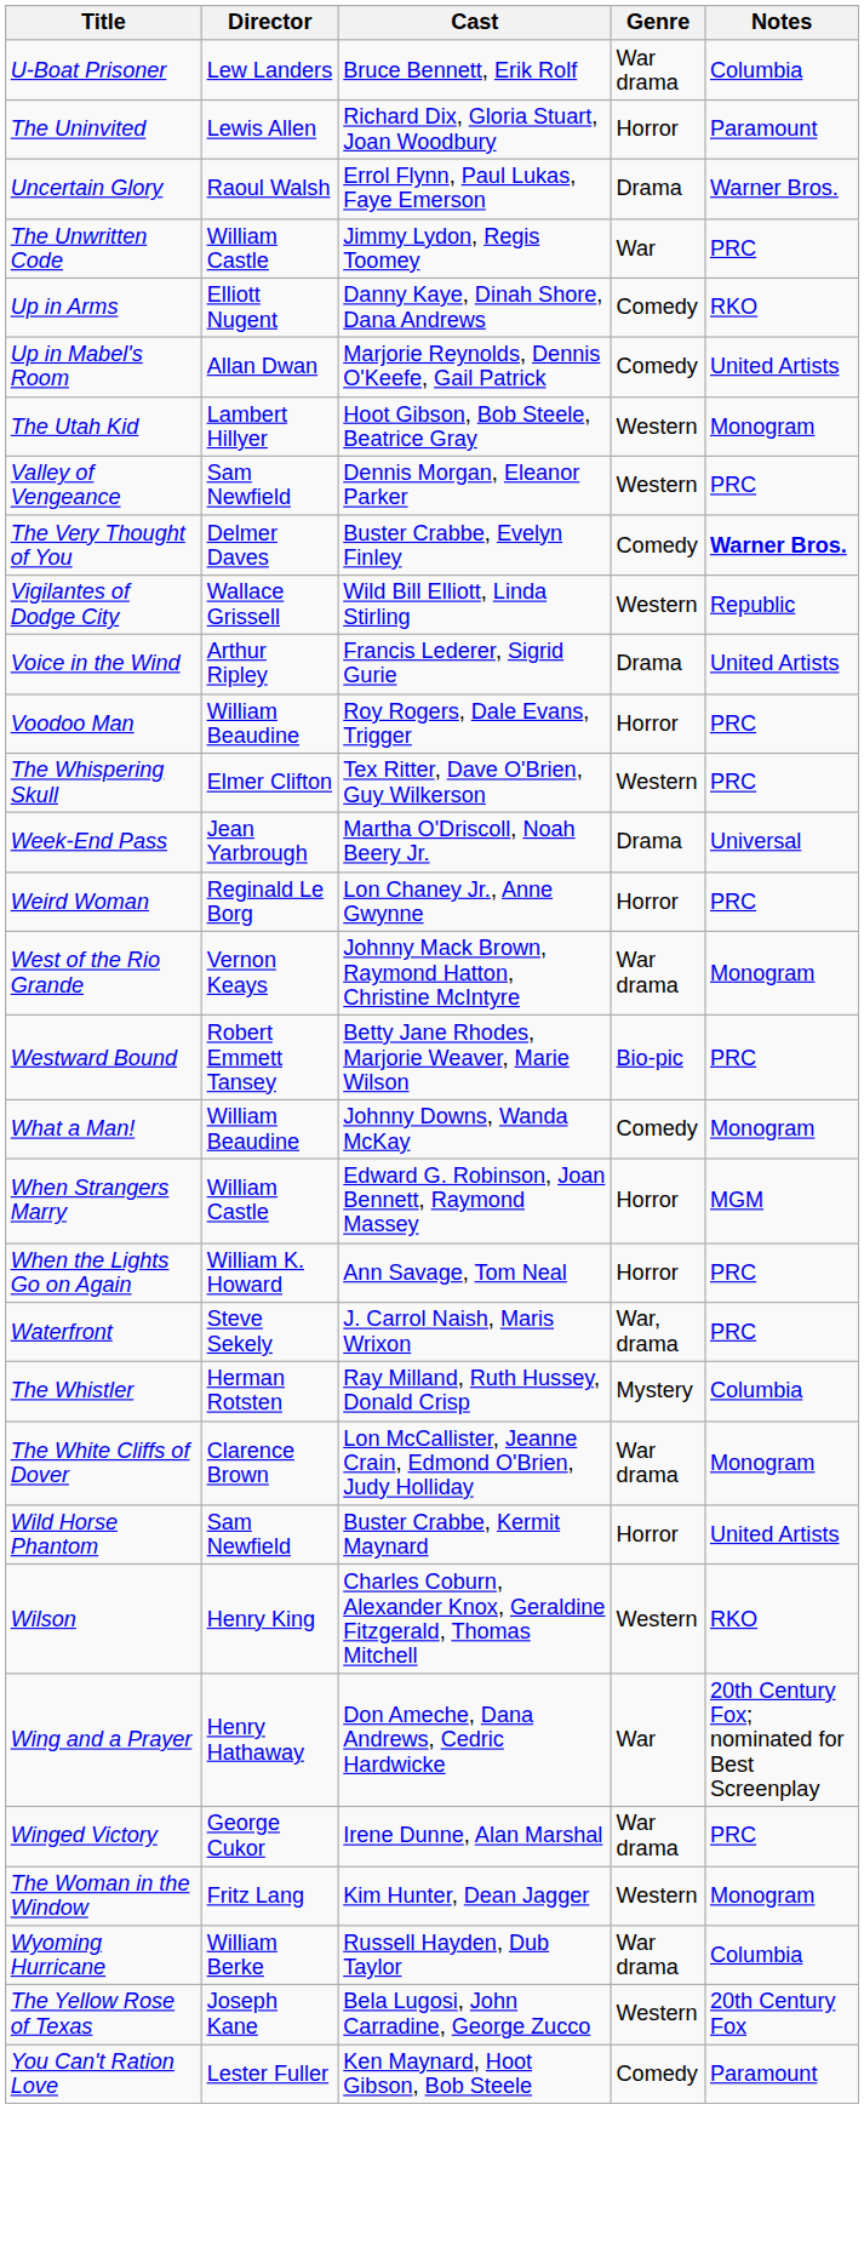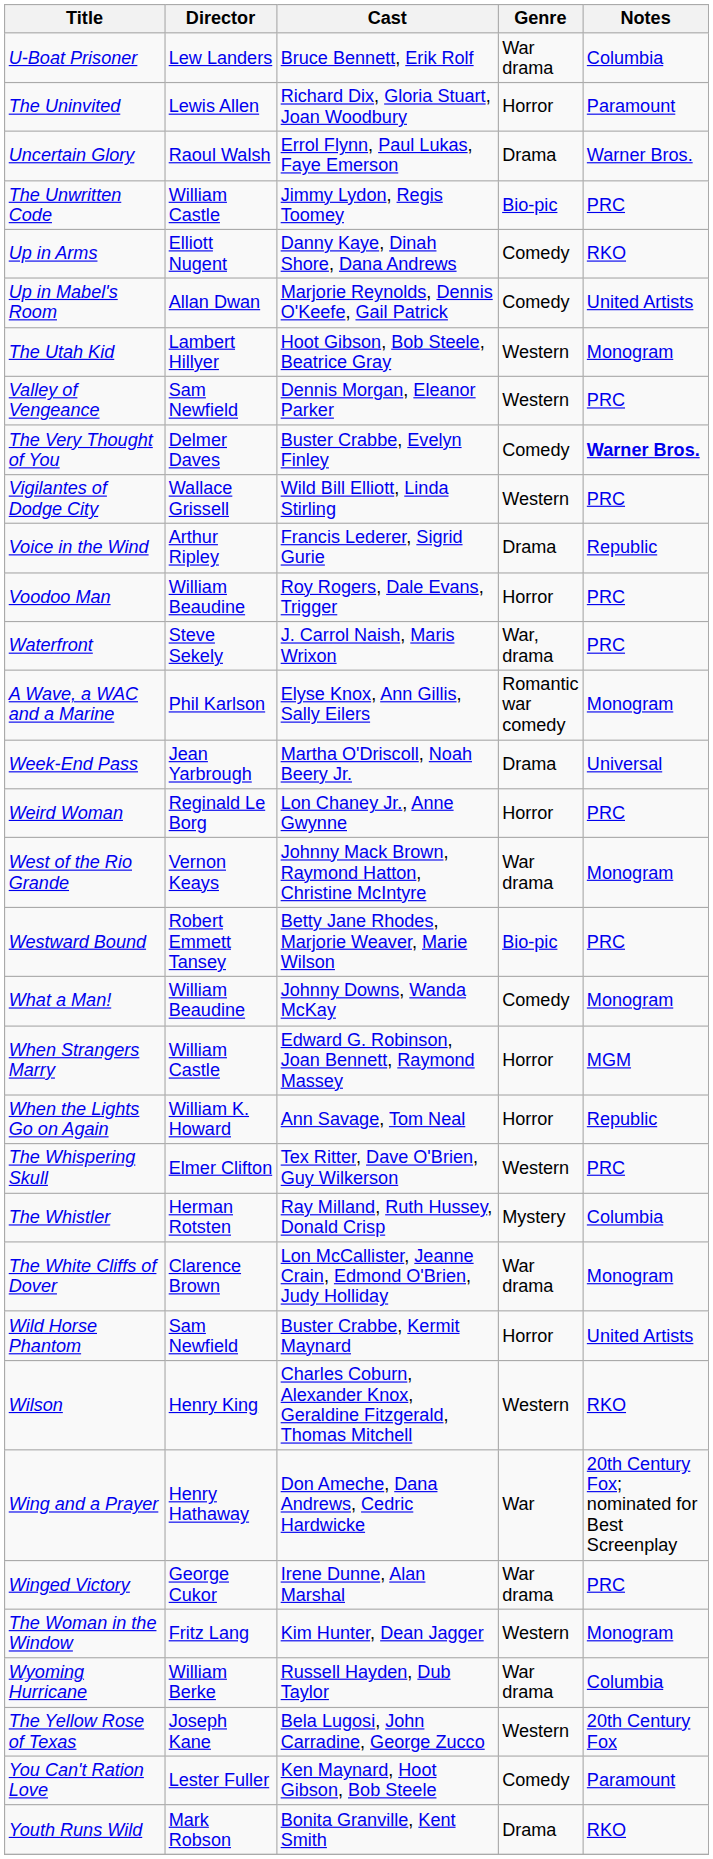 <table class="wikitable" style="width:100%;">
 <tr>
 <th style="width:23%;">Title</th>
 <th style="width:16%;">Director</th>
 <th style="width:32%;">Cast</th>
 <th style="width:11%;">Genre</th>
 <th style="width:18%;">Notes</th>
 </tr>
 <tr>
 <td><em><a href='#'>U-Boat Prisoner</a></em></td>
 <td><a href='#'>Lew Landers</a></td>
 <td><a href='#'>Bruce Bennett</a>, <a href='#'>Erik Rolf</a></td>
 <td>War drama</td>
 <td><a href='#'>Columbia</a></td>
 </tr>
 <tr>
 <td><em><a href='#'>The Uninvited</a></em></td>
 <td><a href='#'>Lewis Allen</a></td>
 <td><a href='#'>Richard Dix</a>, <a href='#'>Gloria Stuart</a>, <a href='#'>Joan Woodbury</a></td>
 <td>Horror</td>
 <td><a href='#'>Paramount</a></td>
 </tr>
 <tr>
 <td><em><a href='#'>Uncertain Glory</a></em></td>
 <td><a href='#'>Raoul Walsh</a></td>
 <td><a href='#'>Errol Flynn</a>, <a href='#'>Paul Lukas</a>, <a href='#'>Faye Emerson</a></td>
 <td>Drama</td>
 <td><a href='#'>Warner Bros.</a></td>
 </tr>
 <tr>
 <td><em><a href='#'>The Unwritten Code</a></em></td>
 <td><a href='#'>William Castle</a></td>
 <td><a href='#'>Jimmy Lydon</a>, <a href='#'>Regis Toomey</a></td>
-<td>War</td>
+<td><a href='#'>Bio-pic</a></td>
 <td><a href='#'>PRC</a></td>
 </tr>
 <tr>
 <td><em><a href='#'>Up in Arms</a></em></td>
 <td><a href='#'>Elliott Nugent</a></td>
 <td><a href='#'>Danny Kaye</a>, <a href='#'>Dinah Shore</a>, <a href='#'>Dana Andrews</a></td>
 <td>Comedy</td>
 <td><a href='#'>RKO</a></td>
 </tr>
 <tr>
 <td><em><a href='#'>Up in Mabel's Room</a></em></td>
 <td><a href='#'>Allan Dwan</a></td>
 <td><a href='#'>Marjorie Reynolds</a>, <a href='#'>Dennis O'Keefe</a>, <a href='#'>Gail Patrick</a></td>
 <td>Comedy</td>
 <td><a href='#'>United Artists</a></td>
 </tr>
 <tr>
 <td><em><a href='#'>The Utah Kid</a></em></td>
 <td><a href='#'>Lambert Hillyer</a></td>
 <td><a href='#'>Hoot Gibson</a>, <a href='#'>Bob Steele</a>, <a href='#'>Beatrice Gray</a></td>
 <td>Western</td>
 <td><a href='#'>Monogram</a></td>
 </tr>
 <tr>
 <td><em><a href='#'>Valley of Vengeance</a></em></td>
 <td><a href='#'>Sam Newfield</a></td>
 <td><a href='#'>Dennis Morgan</a>, <a href='#'>Eleanor Parker</a></td>
 <td>Western</td>
 <td><a href='#'>PRC</a></td>
 </tr>
 <tr>
 <td><em><a href='#'>The Very Thought of You</a></em></td>
 <td><a href='#'>Delmer Daves</a></td>
 <td><a href='#'>Buster Crabbe</a>, <a href='#'>Evelyn Finley</a></td>
 <td>Comedy</td>
 <td><strong><a href='#'>Warner Bros.</a></strong></td>
 </tr>
 <tr>
 <td><em><a href='#'>Vigilantes of Dodge City</a></em></td>
 <td><a href='#'>Wallace Grissell</a></td>
 <td><a href='#'>Wild Bill Elliott</a>, <a href='#'>Linda Stirling</a></td>
 <td>Western</td>
-<td><a href='#'>Republic</a></td>
+<td><a href='#'>PRC</a></td>
 </tr>
 <tr>
 <td><em><a href='#'>Voice in the Wind</a></em></td>
 <td><a href='#'>Arthur Ripley</a></td>
 <td><a href='#'>Francis Lederer</a>, <a href='#'>Sigrid Gurie</a></td>
 <td>Drama</td>
-<td><a href='#'>United Artists</a></td>
+<td><a href='#'>Republic</a></td>
 </tr>
 <tr>
 <td><em><a href='#'>Voodoo Man</a></em></td>
 <td><a href='#'>William Beaudine</a></td>
 <td><a href='#'>Roy Rogers</a>, <a href='#'>Dale Evans</a>, <a href='#'>Trigger</a></td>
 <td>Horror</td>
 <td><a href='#'>PRC</a></td>
 </tr>
 <tr>
-<td><em><a href='#'>The Whispering Skull</a></em></td>
-<td><a href='#'>Elmer Clifton</a></td>
-<td><a href='#'>Tex Ritter</a>, <a href='#'>Dave O'Brien</a>, <a href='#'>Guy Wilkerson</a></td>
-<td>Western</td>
+<td><em><a href='#'>Waterfront</a></em></td>
+<td><a href='#'>Steve Sekely</a></td>
+<td><a href='#'>J. Carrol Naish</a>, <a href='#'>Maris Wrixon</a></td>
+<td>War, drama</td>
 <td><a href='#'>PRC</a></td>
+</tr>
+<tr>
+<td><em><a href='#'>A Wave, a WAC and a Marine</a></em></td>
+<td><a href='#'>Phil Karlson</a></td>
+<td><a href='#'>Elyse Knox</a>, <a href='#'>Ann Gillis</a>, <a href='#'>Sally Eilers</a></td>
+<td>Romantic war comedy</td>
+<td><a href='#'>Monogram</a></td>
 </tr>
 <tr>
 <td><em><a href='#'>Week-End Pass</a></em></td>
 <td><a href='#'>Jean Yarbrough</a></td>
 <td><a href='#'>Martha O'Driscoll</a>, <a href='#'>Noah Beery Jr.</a></td>
 <td>Drama</td>
 <td><a href='#'>Universal</a></td>
 </tr>
 <tr>
 <td><em><a href='#'>Weird Woman</a></em></td>
 <td><a href='#'>Reginald Le Borg</a></td>
 <td><a href='#'>Lon Chaney Jr.</a>, <a href='#'>Anne Gwynne</a></td>
 <td>Horror</td>
 <td><a href='#'>PRC</a></td>
 </tr>
 <tr>
 <td><em><a href='#'>West of the Rio Grande</a></em></td>
 <td><a href='#'>Vernon Keays</a></td>
 <td><a href='#'>Johnny Mack Brown</a>, <a href='#'>Raymond Hatton</a>, <a href='#'>Christine McIntyre</a></td>
 <td>War drama</td>
 <td><a href='#'>Monogram</a></td>
 </tr>
 <tr>
 <td><em><a href='#'>Westward Bound</a></em></td>
 <td><a href='#'>Robert Emmett Tansey</a></td>
 <td><a href='#'>Betty Jane Rhodes</a>, <a href='#'>Marjorie Weaver</a>, <a href='#'>Marie Wilson</a></td>
 <td><a href='#'>Bio-pic</a></td>
 <td><a href='#'>PRC</a></td>
 </tr>
 <tr>
 <td><em><a href='#'>What a Man!</a></em></td>
 <td><a href='#'>William Beaudine</a></td>
 <td><a href='#'>Johnny Downs</a>, <a href='#'>Wanda McKay</a></td>
 <td>Comedy</td>
 <td><a href='#'>Monogram</a></td>
 </tr>
 <tr>
 <td><em><a href='#'>When Strangers Marry</a></em></td>
 <td><a href='#'>William Castle</a></td>
 <td><a href='#'>Edward G. Robinson</a>, <a href='#'>Joan Bennett</a>, <a href='#'>Raymond Massey</a></td>
 <td>Horror</td>
 <td><a href='#'>MGM</a></td>
 </tr>
 <tr>
 <td><em><a href='#'>When the Lights Go on Again</a></em></td>
 <td><a href='#'>William K. Howard</a></td>
 <td><a href='#'>Ann Savage</a>, <a href='#'>Tom Neal</a></td>
 <td>Horror</td>
-<td><a href='#'>PRC</a></td>
+<td><a href='#'>Republic</a></td>
 </tr>
 <tr>
-<td><em><a href='#'>Waterfront</a></em></td>
-<td><a href='#'>Steve Sekely</a></td>
-<td><a href='#'>J. Carrol Naish</a>, <a href='#'>Maris Wrixon</a></td>
-<td>War, drama</td>
+<td><em><a href='#'>The Whispering Skull</a></em></td>
+<td><a href='#'>Elmer Clifton</a></td>
+<td><a href='#'>Tex Ritter</a>, <a href='#'>Dave O'Brien</a>, <a href='#'>Guy Wilkerson</a></td>
+<td>Western</td>
 <td><a href='#'>PRC</a></td>
 </tr>
 <tr>
 <td><em><a href='#'>The Whistler</a></em></td>
 <td><a href='#'>Herman Rotsten</a></td>
 <td><a href='#'>Ray Milland</a>, <a href='#'>Ruth Hussey</a>, <a href='#'>Donald Crisp</a></td>
 <td>Mystery</td>
 <td><a href='#'>Columbia</a></td>
 </tr>
 <tr>
 <td><em><a href='#'>The White Cliffs of Dover</a></em></td>
 <td><a href='#'>Clarence Brown</a></td>
 <td><a href='#'>Lon McCallister</a>, <a href='#'>Jeanne Crain</a>, <a href='#'>Edmond O'Brien</a>, <a href='#'>Judy Holliday</a></td>
 <td>War drama</td>
 <td><a href='#'>Monogram</a></td>
 </tr>
 <tr>
 <td><em><a href='#'>Wild Horse Phantom</a></em></td>
 <td><a href='#'>Sam Newfield</a></td>
 <td><a href='#'>Buster Crabbe</a>, <a href='#'>Kermit Maynard</a></td>
 <td>Horror</td>
 <td><a href='#'>United Artists</a></td>
 </tr>
 <tr>
 <td><em><a href='#'>Wilson</a></em></td>
 <td><a href='#'>Henry King</a></td>
 <td><a href='#'>Charles Coburn</a>, <a href='#'>Alexander Knox</a>, <a href='#'>Geraldine Fitzgerald</a>, <a href='#'>Thomas Mitchell</a></td>
 <td>Western</td>
 <td><a href='#'>RKO</a></td>
 </tr>
 <tr>
 <td><em><a href='#'>Wing and a Prayer</a></em></td>
 <td><a href='#'>Henry Hathaway</a></td>
 <td><a href='#'>Don Ameche</a>, <a href='#'>Dana Andrews</a>, <a href='#'>Cedric Hardwicke</a></td>
 <td>War</td>
 <td><a href='#'>20th Century Fox</a>; nominated for Best Screenplay</td>
 </tr>
 <tr>
 <td><em><a href='#'>Winged Victory</a></em></td>
 <td><a href='#'>George Cukor</a></td>
 <td><a href='#'>Irene Dunne</a>, <a href='#'>Alan Marshal</a></td>
 <td>War drama</td>
 <td><a href='#'>PRC</a></td>
 </tr>
 <tr>
 <td><em><a href='#'>The Woman in the Window</a></em></td>
 <td><a href='#'>Fritz Lang</a></td>
 <td><a href='#'>Kim Hunter</a>, <a href='#'>Dean Jagger</a></td>
 <td>Western</td>
 <td><a href='#'>Monogram</a></td>
 </tr>
 <tr>
 <td><em><a href='#'>Wyoming Hurricane</a></em></td>
 <td><a href='#'>William Berke</a></td>
 <td><a href='#'>Russell Hayden</a>, <a href='#'>Dub Taylor</a></td>
 <td>War drama</td>
 <td><a href='#'>Columbia</a></td>
 </tr>
 <tr>
 <td><em><a href='#'>The Yellow Rose of Texas</a></em></td>
 <td><a href='#'>Joseph Kane</a></td>
 <td><a href='#'>Bela Lugosi</a>, <a href='#'>John Carradine</a>, <a href='#'>George Zucco</a></td>
 <td>Western</td>
 <td><a href='#'>20th Century Fox</a></td>
 </tr>
 <tr>
 <td><em><a href='#'>You Can't Ration Love</a></em></td>
 <td><a href='#'>Lester Fuller</a></td>
 <td><a href='#'>Ken Maynard</a>, <a href='#'>Hoot Gibson</a>, <a href='#'>Bob Steele</a></td>
 <td>Comedy</td>
 <td><a href='#'>Paramount</a></td>
 </tr>
 <tr>
+<td><em><a href='#'>Youth Runs Wild</a></em></td>
+<td><a href='#'>Mark Robson</a></td>
+<td><a href='#'>Bonita Granville</a>, <a href='#'>Kent Smith</a></td>
+<td>Drama</td>
+<td><a href='#'>RKO</a></td>
+</tr>
+<tr>
 </tr>
 </table>
